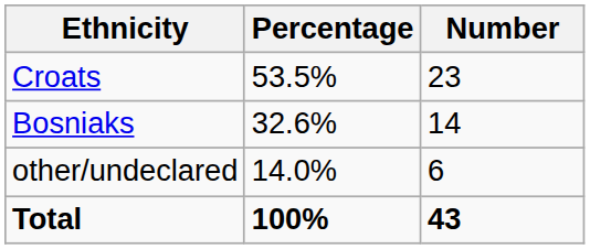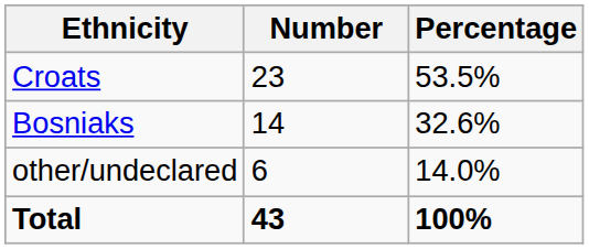 <table class="wikitable">
 <tr>
 <th width="100px">Ethnicity</th>
+<th width="80px">Number</th>
 <th width="80px">Percentage</th>
-<th width="80px">Number</th>
 </tr>
 <tr>
 <td><a href='#'>Croats</a></td>
+<td>23</td>
 <td>53.5%</td>
-<td>23</td>
 </tr>
 <tr>
 <td><a href='#'>Bosniaks</a></td>
+<td>14</td>
 <td>32.6%</td>
-<td>14</td>
 </tr>
 <tr>
 <td>other/undeclared</td>
+<td>6</td>
 <td>14.0%</td>
-<td>6</td>
 </tr>
 <tr>
 <td><strong>Total</strong></td>
+<td><strong>43</strong></td>
 <td><strong>100%</strong></td>
-<td><strong>43</strong></td>
 </tr>
 </table>
